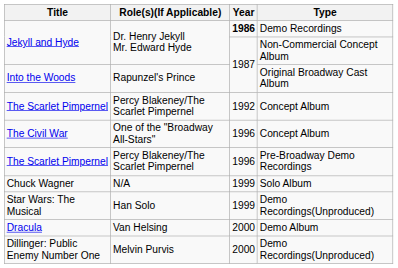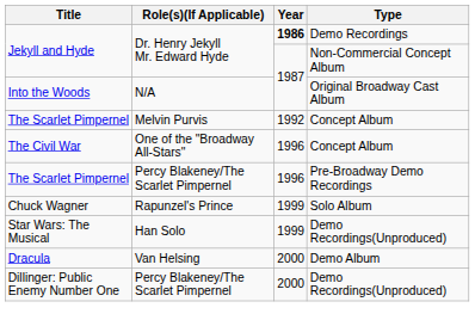 <table class="wikitable">
 <tr>
 <th>Title</th>
 <th>Role(s)(If Applicable)</th>
 <th>Year</th>
 <th>Type</th>
 </tr>
 <tr>
 <td rowspan="2"><a href='#'>Jekyll and Hyde</a></td>
 <td rowspan="2">Dr. Henry Jekyll<br>Mr. Edward Hyde</td>
 <td><strong>1986</strong></td>
 <td>Demo Recordings</td>
 </tr>
 <tr>
 <td rowspan="2">1987</td>
 <td>Non-Commercial Concept Album</td>
 </tr>
 <tr>
 <td><a href='#'>Into the Woods</a></td>
-<td>Rapunzel's Prince</td>
+<td>N/A</td>
 <td>Original Broadway Cast Album</td>
 </tr>
 <tr>
 <td><a href='#'>The Scarlet Pimpernel</a></td>
-<td>Percy Blakeney/The Scarlet Pimpernel</td>
+<td>Melvin Purvis</td>
 <td>1992</td>
 <td>Concept Album</td>
 </tr>
 <tr>
 <td><a href='#'>The Civil War</a></td>
 <td>One of the "Broadway All-Stars"</td>
 <td>1996</td>
 <td>Concept Album</td>
 </tr>
 <tr>
 <td><a href='#'>The Scarlet Pimpernel</a></td>
 <td>Percy Blakeney/The Scarlet Pimpernel</td>
 <td>1996</td>
 <td>Pre-Broadway Demo Recordings</td>
 </tr>
 <tr>
 <td>Chuck Wagner</td>
-<td>N/A</td>
+<td>Rapunzel's Prince</td>
 <td>1999</td>
 <td>Solo Album</td>
 </tr>
 <tr>
 <td>Star Wars: The Musical</td>
 <td>Han Solo</td>
 <td>1999</td>
 <td>Demo Recordings(Unproduced)</td>
 </tr>
 <tr>
 <td><a href='#'>Dracula</a></td>
 <td>Van Helsing</td>
 <td>2000</td>
 <td>Demo Album</td>
 </tr>
 <tr>
 <td>Dillinger: Public Enemy Number One</td>
-<td>Melvin Purvis</td>
+<td>Percy Blakeney/The Scarlet Pimpernel</td>
 <td>2000</td>
 <td>Demo Recordings(Unproduced)</td>
 </tr>
 </table>
